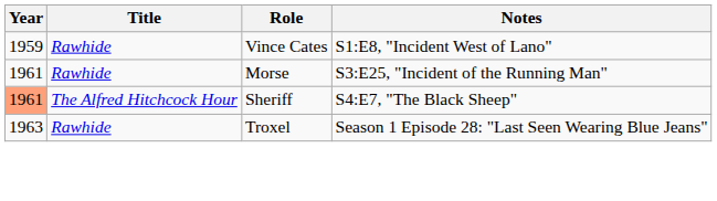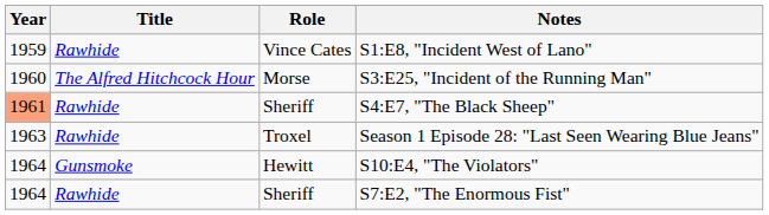 <table class="wikitable">
 <tr>
 <th>Year</th>
 <th>Title</th>
 <th>Role</th>
 <th>Notes</th>
 </tr>
 <tr>
 <td>1959</td>
 <td><em><a href='#'>Rawhide</a></em></td>
 <td>Vince Cates</td>
 <td>S1:E8, "Incident West of Lano"</td>
 </tr>
 <tr>
-<td>1961</td>
-<td><em><a href='#'>Rawhide</a></em></td>
+<td>1960</td>
+<td><em><a href='#'>The Alfred Hitchcock Hour</a></em></td>
 <td>Morse</td>
 <td>S3:E25, "Incident of the Running Man"</td>
 </tr>
 <tr>
 <td style="background: lightsalmon;">1961</td>
-<td><em><a href='#'>The Alfred Hitchcock Hour</a></em></td>
+<td><em><a href='#'>Rawhide</a></em></td>
 <td>Sheriff</td>
 <td>S4:E7, "The Black Sheep"</td>
 </tr>
 <tr>
 <td>1963</td>
 <td><em><a href='#'>Rawhide</a></em></td>
 <td>Troxel</td>
 <td>Season 1 Episode 28: "Last Seen Wearing Blue Jeans"</td>
 </tr>
+<tr>
+<td>1964</td>
+<td><em><a href='#'>Gunsmoke</a></em></td>
+<td>Hewitt</td>
+<td>S10:E4, "The Violators"</td>
+</tr>
+<tr>
+<td>1964</td>
+<td><em><a href='#'>Rawhide</a></em></td>
+<td>Sheriff</td>
+<td>S7:E2, "The Enormous Fist"</td>
+</tr>
 </table>
